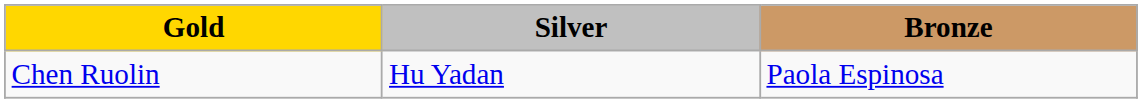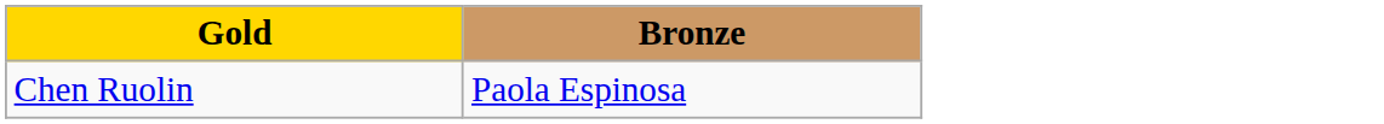 <table class="wikitable" style="text-align:left">
 <tr align="center">
 <td width=200 bgcolor=gold><strong>Gold</strong></td>
-<td width=200 bgcolor=silver><strong>Silver</strong></td>
 <td width=200 bgcolor=CC9966><strong>Bronze</strong></td>
 </tr>
 <tr>
 <td><a href='#'>Chen Ruolin</a><br> <em></em></td>
-<td><a href='#'>Hu Yadan</a><br> <em></em></td>
 <td><a href='#'>Paola Espinosa</a><br> <em></em></td>
 </tr>
 </table>
